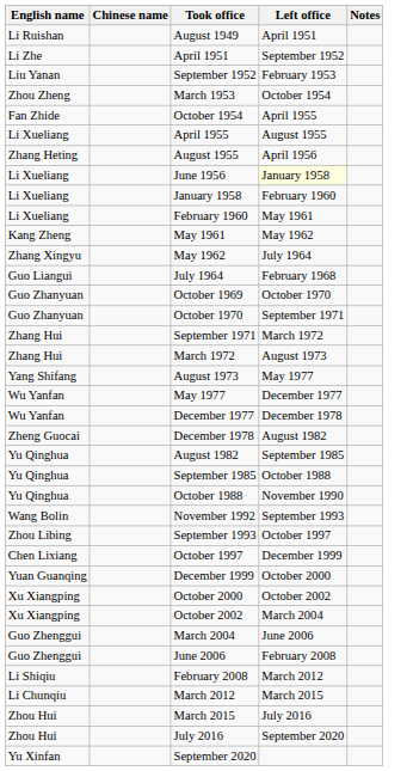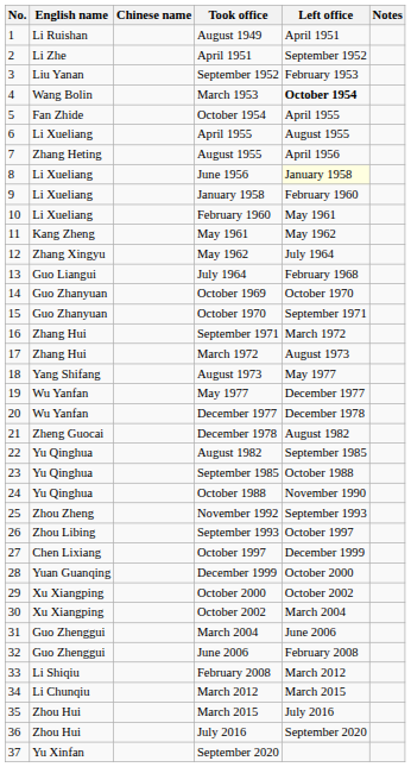 <table class="wikitable">
 <tr>
+<th>No.</th>
 <th>English name</th>
 <th>Chinese name</th>
 <th>Took office</th>
 <th>Left office</th>
 <th>Notes</th>
 </tr>
 <tr>
+<td>1</td>
 <td>Li Ruishan</td>
 <td></td>
 <td>August 1949</td>
 <td>April 1951</td>
 <td></td>
 </tr>
 <tr>
+<td>2</td>
 <td>Li Zhe</td>
 <td></td>
 <td>April 1951</td>
 <td>September 1952</td>
 <td></td>
 </tr>
 <tr>
+<td>3</td>
 <td>Liu Yanan</td>
 <td></td>
 <td>September 1952</td>
 <td>February 1953</td>
 <td></td>
 </tr>
 <tr>
-<td>Zhou Zheng</td>
+<td>4</td>
+<td>Wang Bolin</td>
 <td></td>
 <td>March 1953</td>
-<td>October 1954</td>
+<td><strong>October 1954</strong></td>
 <td></td>
 </tr>
 <tr>
+<td>5</td>
 <td>Fan Zhide</td>
 <td></td>
 <td>October 1954</td>
 <td>April 1955</td>
 <td></td>
 </tr>
 <tr>
+<td>6</td>
 <td>Li Xueliang</td>
 <td></td>
 <td>April 1955</td>
 <td>August 1955</td>
 <td></td>
 </tr>
 <tr>
+<td>7</td>
 <td>Zhang Heting</td>
 <td></td>
 <td>August 1955</td>
 <td>April 1956</td>
 <td></td>
 </tr>
 <tr>
+<td>8</td>
 <td>Li Xueliang</td>
 <td></td>
 <td>June 1956</td>
 <td style="background: lightyellow;">January 1958</td>
 <td></td>
 </tr>
 <tr>
+<td>9</td>
 <td>Li Xueliang</td>
 <td></td>
 <td>January 1958</td>
 <td>February 1960</td>
 <td></td>
 </tr>
 <tr>
+<td>10</td>
 <td>Li Xueliang</td>
 <td></td>
 <td>February 1960</td>
 <td>May 1961</td>
 <td></td>
 </tr>
 <tr>
+<td>11</td>
 <td>Kang Zheng</td>
 <td></td>
 <td>May 1961</td>
 <td>May 1962</td>
 <td></td>
 </tr>
 <tr>
+<td>12</td>
 <td>Zhang Xingyu</td>
 <td></td>
 <td>May 1962</td>
 <td>July 1964</td>
 <td></td>
 </tr>
 <tr>
+<td>13</td>
 <td>Guo Liangui</td>
 <td></td>
 <td>July 1964</td>
 <td>February 1968</td>
 <td></td>
 </tr>
 <tr>
+<td>14</td>
 <td>Guo Zhanyuan</td>
 <td></td>
 <td>October 1969</td>
 <td>October 1970</td>
 <td></td>
 </tr>
 <tr>
+<td>15</td>
 <td>Guo Zhanyuan</td>
 <td></td>
 <td>October 1970</td>
 <td>September 1971</td>
 <td></td>
 </tr>
 <tr>
+<td>16</td>
 <td>Zhang Hui</td>
 <td></td>
 <td>September 1971</td>
 <td>March 1972</td>
 <td></td>
 </tr>
 <tr>
+<td>17</td>
 <td>Zhang Hui</td>
 <td></td>
 <td>March 1972</td>
 <td>August 1973</td>
 <td></td>
 </tr>
 <tr>
+<td>18</td>
 <td>Yang Shifang</td>
 <td></td>
 <td>August 1973</td>
 <td>May 1977</td>
 <td></td>
 </tr>
 <tr>
+<td>19</td>
 <td>Wu Yanfan</td>
 <td></td>
 <td>May 1977</td>
 <td>December 1977</td>
 <td></td>
 </tr>
 <tr>
+<td>20</td>
 <td>Wu Yanfan</td>
 <td></td>
 <td>December 1977</td>
 <td>December 1978</td>
 <td></td>
 </tr>
 <tr>
+<td>21</td>
 <td>Zheng Guocai</td>
 <td></td>
 <td>December 1978</td>
 <td>August 1982</td>
 <td></td>
 </tr>
 <tr>
+<td>22</td>
 <td>Yu Qinghua</td>
 <td></td>
 <td>August 1982</td>
 <td>September 1985</td>
 <td></td>
 </tr>
 <tr>
+<td>23</td>
 <td>Yu Qinghua</td>
 <td></td>
 <td>September 1985</td>
 <td>October 1988</td>
 <td></td>
 </tr>
 <tr>
+<td>24</td>
 <td>Yu Qinghua</td>
 <td></td>
 <td>October 1988</td>
 <td>November 1990</td>
 <td></td>
 </tr>
 <tr>
-<td>Wang Bolin</td>
+<td>25</td>
+<td>Zhou Zheng</td>
 <td></td>
 <td>November 1992</td>
 <td>September 1993</td>
 <td></td>
 </tr>
 <tr>
+<td>26</td>
 <td>Zhou Libing</td>
 <td></td>
 <td>September 1993</td>
 <td>October 1997</td>
 <td></td>
 </tr>
 <tr>
+<td>27</td>
 <td>Chen Lixiang</td>
 <td></td>
 <td>October 1997</td>
 <td>December 1999</td>
 <td></td>
 </tr>
 <tr>
+<td>28</td>
 <td>Yuan Guanqing</td>
 <td></td>
 <td>December 1999</td>
 <td>October 2000</td>
 <td></td>
 </tr>
 <tr>
+<td>29</td>
 <td>Xu Xiangping</td>
 <td></td>
 <td>October 2000</td>
 <td>October 2002</td>
 <td></td>
 </tr>
 <tr>
+<td>30</td>
 <td>Xu Xiangping</td>
 <td></td>
 <td>October 2002</td>
 <td>March 2004</td>
 <td></td>
 </tr>
 <tr>
+<td>31</td>
 <td>Guo Zhenggui</td>
 <td></td>
 <td>March 2004</td>
 <td>June 2006</td>
 <td></td>
 </tr>
 <tr>
+<td>32</td>
 <td>Guo Zhenggui</td>
 <td></td>
 <td>June 2006</td>
 <td>February 2008</td>
 <td></td>
 </tr>
 <tr>
+<td>33</td>
 <td>Li Shiqiu</td>
 <td></td>
 <td>February 2008</td>
 <td>March 2012</td>
 <td></td>
 </tr>
 <tr>
+<td>34</td>
 <td>Li Chunqiu</td>
 <td></td>
 <td>March 2012</td>
 <td>March 2015</td>
 <td></td>
 </tr>
 <tr>
+<td>35</td>
 <td>Zhou Hui</td>
 <td></td>
 <td>March 2015</td>
 <td>July 2016</td>
 <td></td>
 </tr>
 <tr>
+<td>36</td>
 <td>Zhou Hui</td>
 <td></td>
 <td>July 2016</td>
 <td>September 2020</td>
 <td></td>
 </tr>
 <tr>
+<td>37</td>
 <td>Yu Xinfan</td>
 <td></td>
 <td>September 2020</td>
 <td></td>
 <td></td>
 </tr>
 </table>
